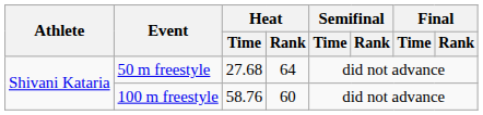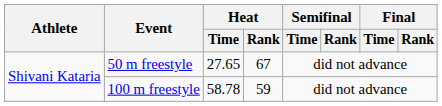 <table class=wikitable style="font-size:90%">
 <tr>
 <th rowspan="2">Athlete</th>
 <th rowspan="2">Event</th>
 <th colspan="2">Heat</th>
 <th colspan="2">Semifinal</th>
 <th colspan="2">Final</th>
 </tr>
 <tr style="font-size:95%">
 <th>Time</th>
 <th>Rank</th>
 <th>Time</th>
 <th>Rank</th>
 <th>Time</th>
 <th>Rank</th>
 </tr>
 <tr align=center>
 <td align=left rowspan=2><a href='#'>Shivani Kataria</a></td>
 <td align=left><a href='#'>50 m freestyle</a></td>
-<td>27.68</td>
-<td>64</td>
+<td>27.65</td>
+<td>67</td>
 <td colspan=4>did not advance</td>
 </tr>
 <tr align=center>
 <td align=left><a href='#'>100 m freestyle</a></td>
-<td>58.76</td>
-<td>60</td>
+<td>58.78</td>
+<td>59</td>
 <td colspan=4>did not advance</td>
 </tr>
 </table>
